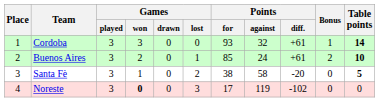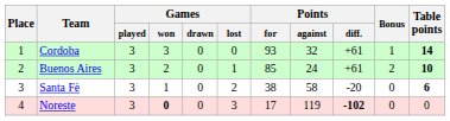 <table class="wikitable">
 <tr>
 <th rowspan=2 width="7%">Place</th>
 <th rowspan=2 width="19%">Team</th>
 <th colspan=4 width="30%">Games</th>
 <th colspan=3 width="26%">Points</th>
 <th rowspan=2 width="8%"><small> Bonus </small></th>
 <th rowspan=2 width="10%">Table<br>points</th>
 </tr>
 <tr>
 <th width="8%"><small>played </small></th>
 <th width="8%"><small>won </small></th>
 <th width="8%"><small>drawn </small></th>
 <th width="8%"><small>lost </small></th>
 <th width="10%"><small>for </small></th>
 <th width="10%"><small>against </small></th>
 <th width="10%"><small>diff.</small></th>
 </tr>
 <tr align=center style="background: #ccffcc;">
 <td>1</td>
 <td align=left><a href='#'>Cordoba</a></td>
 <td>3</td>
 <td>3</td>
 <td>0</td>
 <td>0</td>
 <td>93</td>
 <td>32</td>
 <td>+61</td>
 <td>1</td>
 <td><strong>14</strong></td>
 </tr>
 <tr align=center style="background: #ccffcc;">
 <td>2</td>
 <td align=left><a href='#'>Buenos Aires</a></td>
 <td>3</td>
 <td>2</td>
 <td>0</td>
 <td>1</td>
 <td>85</td>
 <td>24</td>
 <td>+61</td>
 <td>2</td>
 <td><strong>10</strong></td>
 </tr>
 <tr align=center style="background: #ffffff;">
 <td>3</td>
 <td align=left><a href='#'>Santa Fè</a></td>
 <td>3</td>
 <td>1</td>
 <td>0</td>
 <td>2</td>
 <td>38</td>
 <td>58</td>
 <td>-20</td>
 <td>0</td>
-<td><strong>5</strong></td>
+<td><strong>6</strong></td>
 </tr>
 <tr align=center style="background: #ffdddd;">
 <td>4</td>
 <td align=left><a href='#'>Noreste</a></td>
 <td>3</td>
 <td><strong>0</strong></td>
 <td>0</td>
 <td>3</td>
 <td>17</td>
 <td>119</td>
-<td>-102</td>
+<td><strong>-102</strong></td>
 <td>0</td>
 <td>0</td>
 </tr>
 </table>
